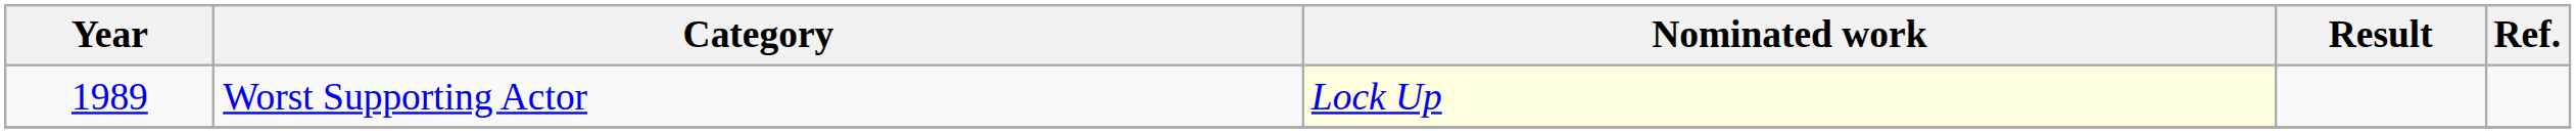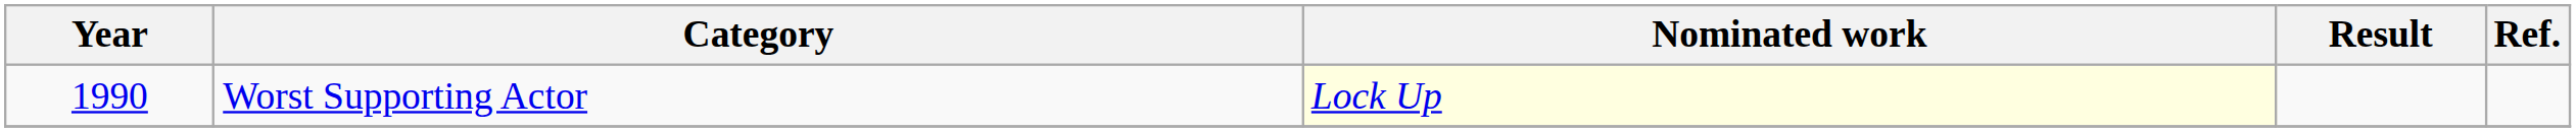 <table class=wikitable>
 <tr>
 <th scope="col" style="width:5em;">Year</th>
 <th scope="col" style="width:28em;">Category</th>
 <th scope="col" style="width:25em;">Nominated work</th>
 <th scope="col" style="width:5em;">Result</th>
 <th>Ref.</th>
 </tr>
 <tr>
-<td style="text-align:center;"><a href='#'>1989</a></td>
+<td style="text-align:center;"><a href='#'>1990</a></td>
 <td><a href='#'>Worst Supporting Actor</a></td>
 <td style="background: lightyellow;"><em><a href='#'>Lock Up</a></em></td>
 <td></td>
 <td align="center"></td>
 </tr>
 <tr>
 </tr>
 </table>
